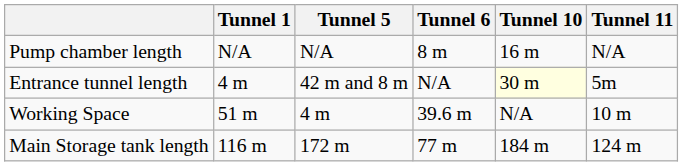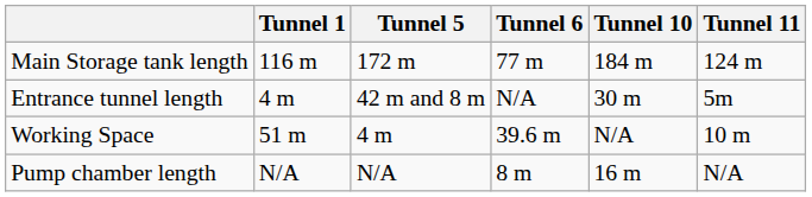 <table class="wikitable">
 <tr>
 <th></th>
 <th>Tunnel 1</th>
 <th>Tunnel 5</th>
 <th>Tunnel 6</th>
 <th>Tunnel 10</th>
 <th>Tunnel 11</th>
 </tr>
 <tr>
-<td>Pump chamber length</td>
-<td>N/A</td>
-<td>N/A</td>
-<td>8 m</td>
-<td>16 m</td>
-<td>N/A</td>
+<td>Main Storage tank length</td>
+<td>116 m</td>
+<td>172 m</td>
+<td>77 m</td>
+<td>184 m</td>
+<td>124 m</td>
 </tr>
 <tr>
 <td>Entrance tunnel length</td>
 <td>4 m</td>
 <td>42 m and 8 m</td>
 <td>N/A</td>
-<td style="background: lightyellow;">30 m</td>
+<td>30 m</td>
 <td>5m</td>
 </tr>
 <tr>
 <td>Working Space</td>
 <td>51 m</td>
 <td>4 m</td>
 <td>39.6 m</td>
 <td>N/A</td>
 <td>10 m</td>
 </tr>
 <tr>
-<td>Main Storage tank length</td>
-<td>116 m</td>
-<td>172 m</td>
-<td>77 m</td>
-<td>184 m</td>
-<td>124 m</td>
+<td>Pump chamber length</td>
+<td>N/A</td>
+<td>N/A</td>
+<td>8 m</td>
+<td>16 m</td>
+<td>N/A</td>
 </tr>
 </table>
